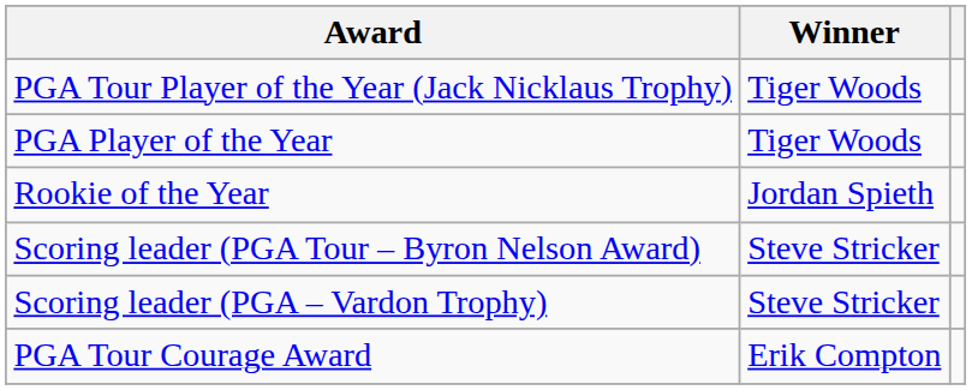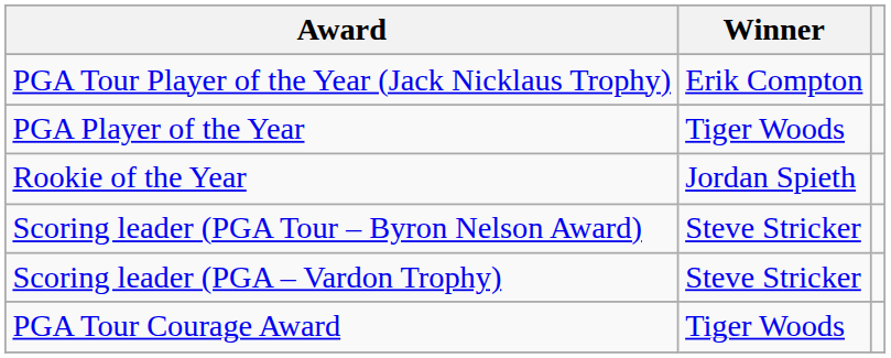 <table class="wikitable">
 <tr>
 <th>Award</th>
 <th>Winner</th>
 <th></th>
 </tr>
 <tr>
 <td><a href='#'>PGA Tour Player of the Year (Jack Nicklaus Trophy)</a></td>
-<td> <a href='#'>Tiger Woods</a></td>
+<td> <a href='#'>Erik Compton</a></td>
 <td></td>
 </tr>
 <tr>
 <td><a href='#'>PGA Player of the Year</a></td>
 <td> <a href='#'>Tiger Woods</a></td>
 <td></td>
 </tr>
 <tr>
 <td><a href='#'>Rookie of the Year</a></td>
 <td> <a href='#'>Jordan Spieth</a></td>
 <td></td>
 </tr>
 <tr>
 <td><a href='#'>Scoring leader (PGA Tour – Byron Nelson Award)</a></td>
 <td> <a href='#'>Steve Stricker</a></td>
 <td></td>
 </tr>
 <tr>
 <td><a href='#'>Scoring leader (PGA – Vardon Trophy)</a></td>
 <td> <a href='#'>Steve Stricker</a></td>
 <td></td>
 </tr>
 <tr>
 <td><a href='#'>PGA Tour Courage Award</a></td>
-<td> <a href='#'>Erik Compton</a></td>
+<td> <a href='#'>Tiger Woods</a></td>
 <td></td>
 </tr>
 </table>
